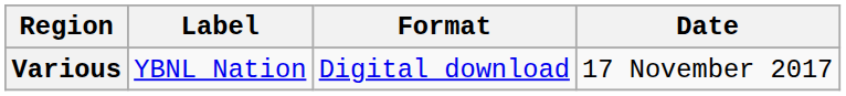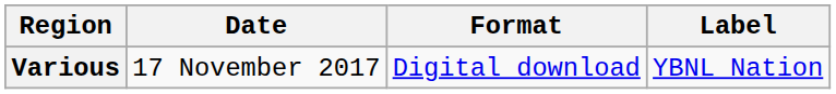 <table class="wikitable plainrowheaders">
 <tr>
 <th scope="col">Region</th>
+<th scope="col">Date</th>
+<th scope="col">Format</th>
 <th scope="col">Label</th>
-<th scope="col">Format</th>
-<th scope="col">Date</th>
 </tr>
 <tr>
 <th scope="row">Various</th>
+<td>17 November 2017</td>
+<td><a href='#'>Digital download</a></td>
 <td><a href='#'>YBNL Nation</a></td>
-<td><a href='#'>Digital download</a></td>
-<td>17 November 2017</td>
 </tr>
 </table>
